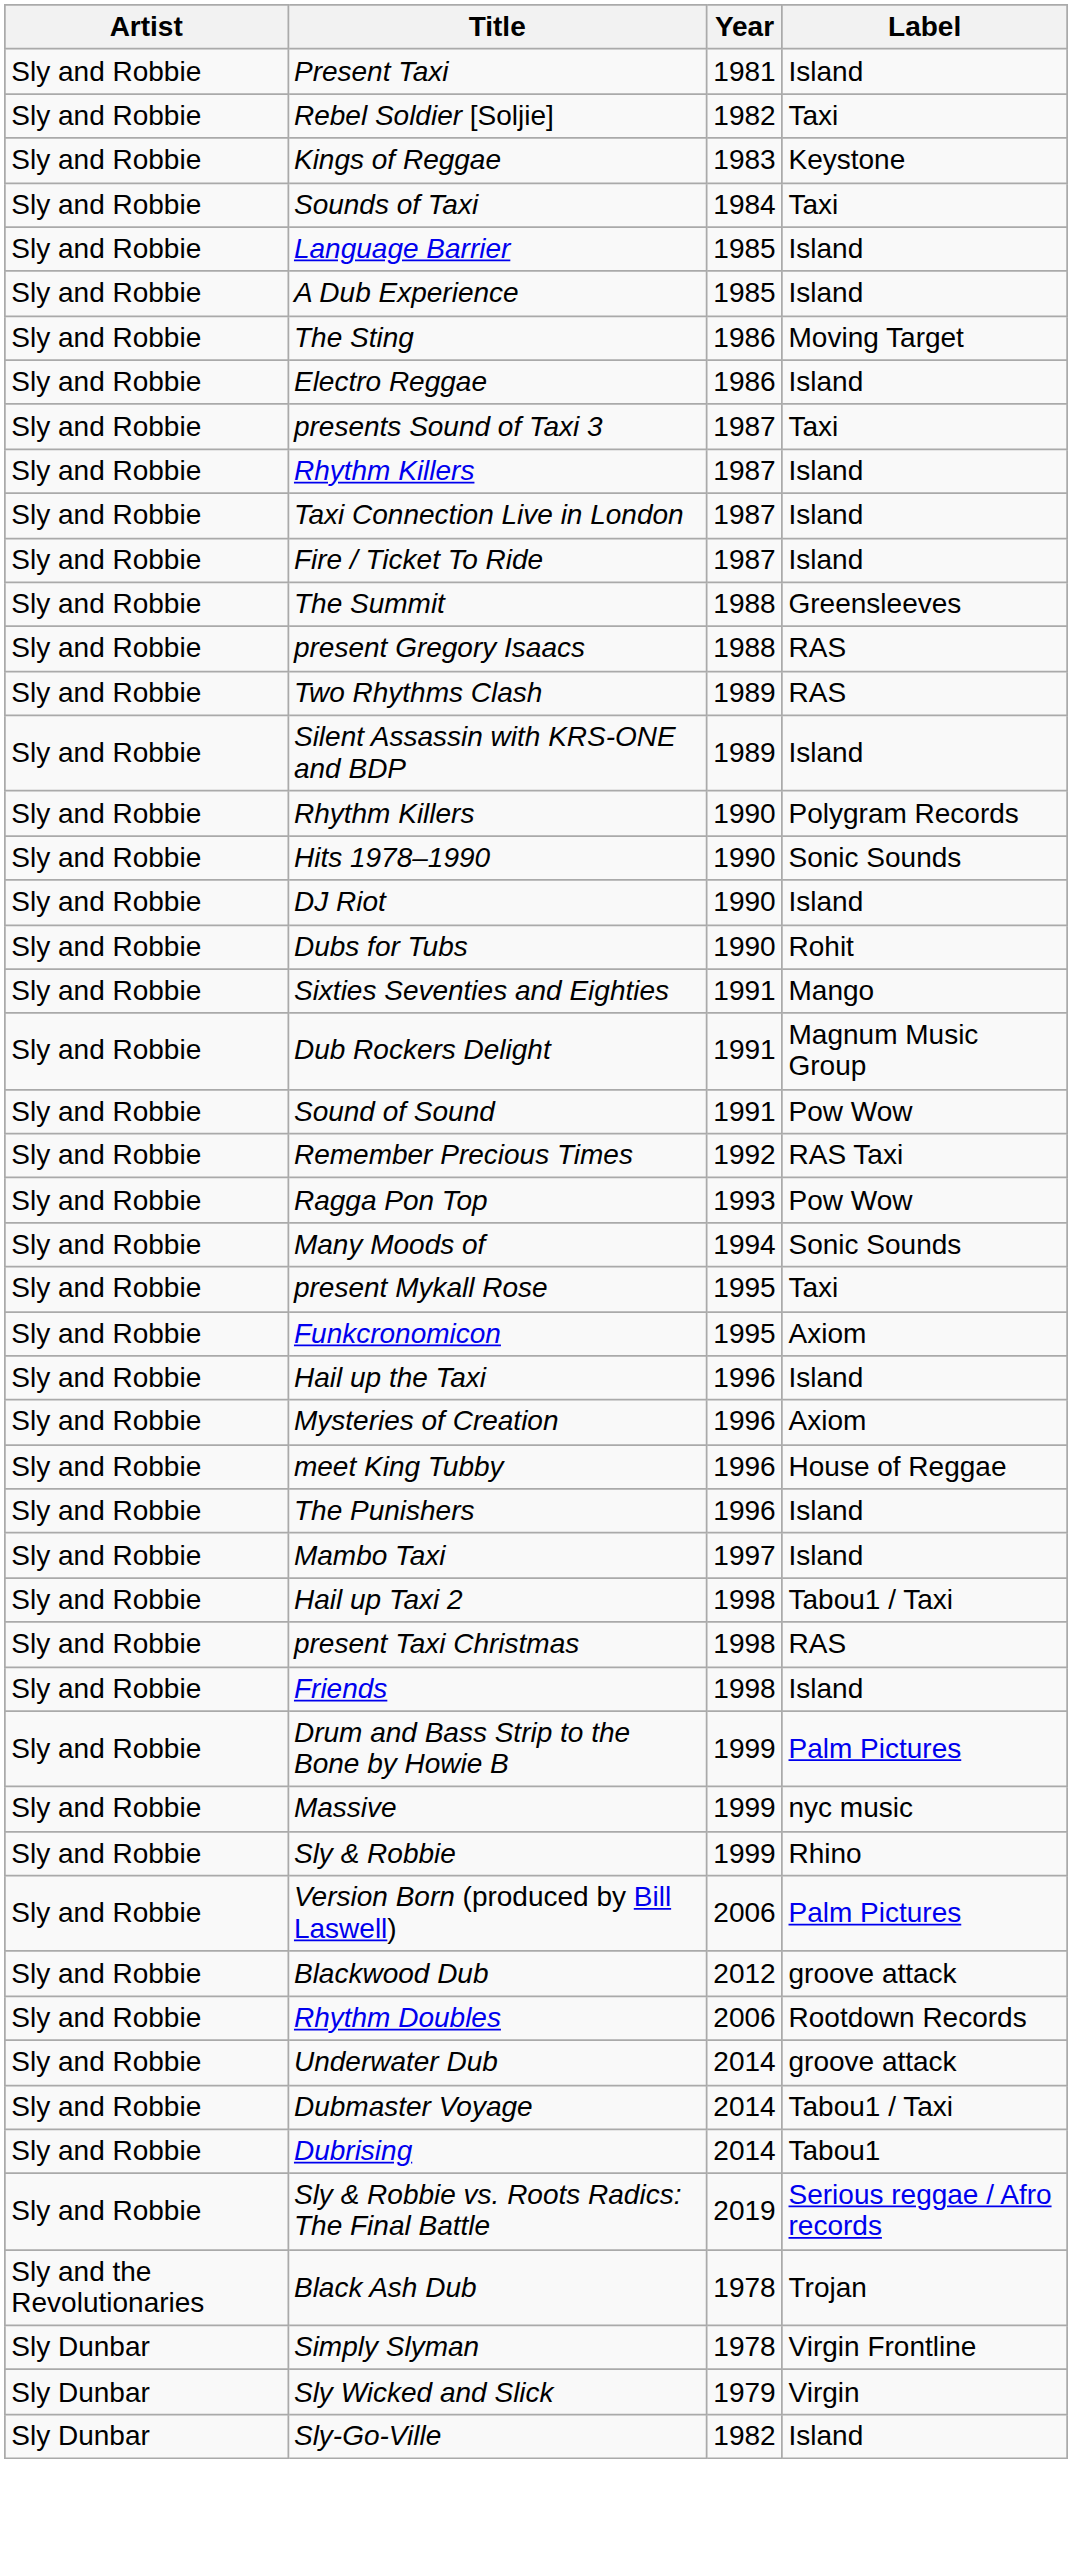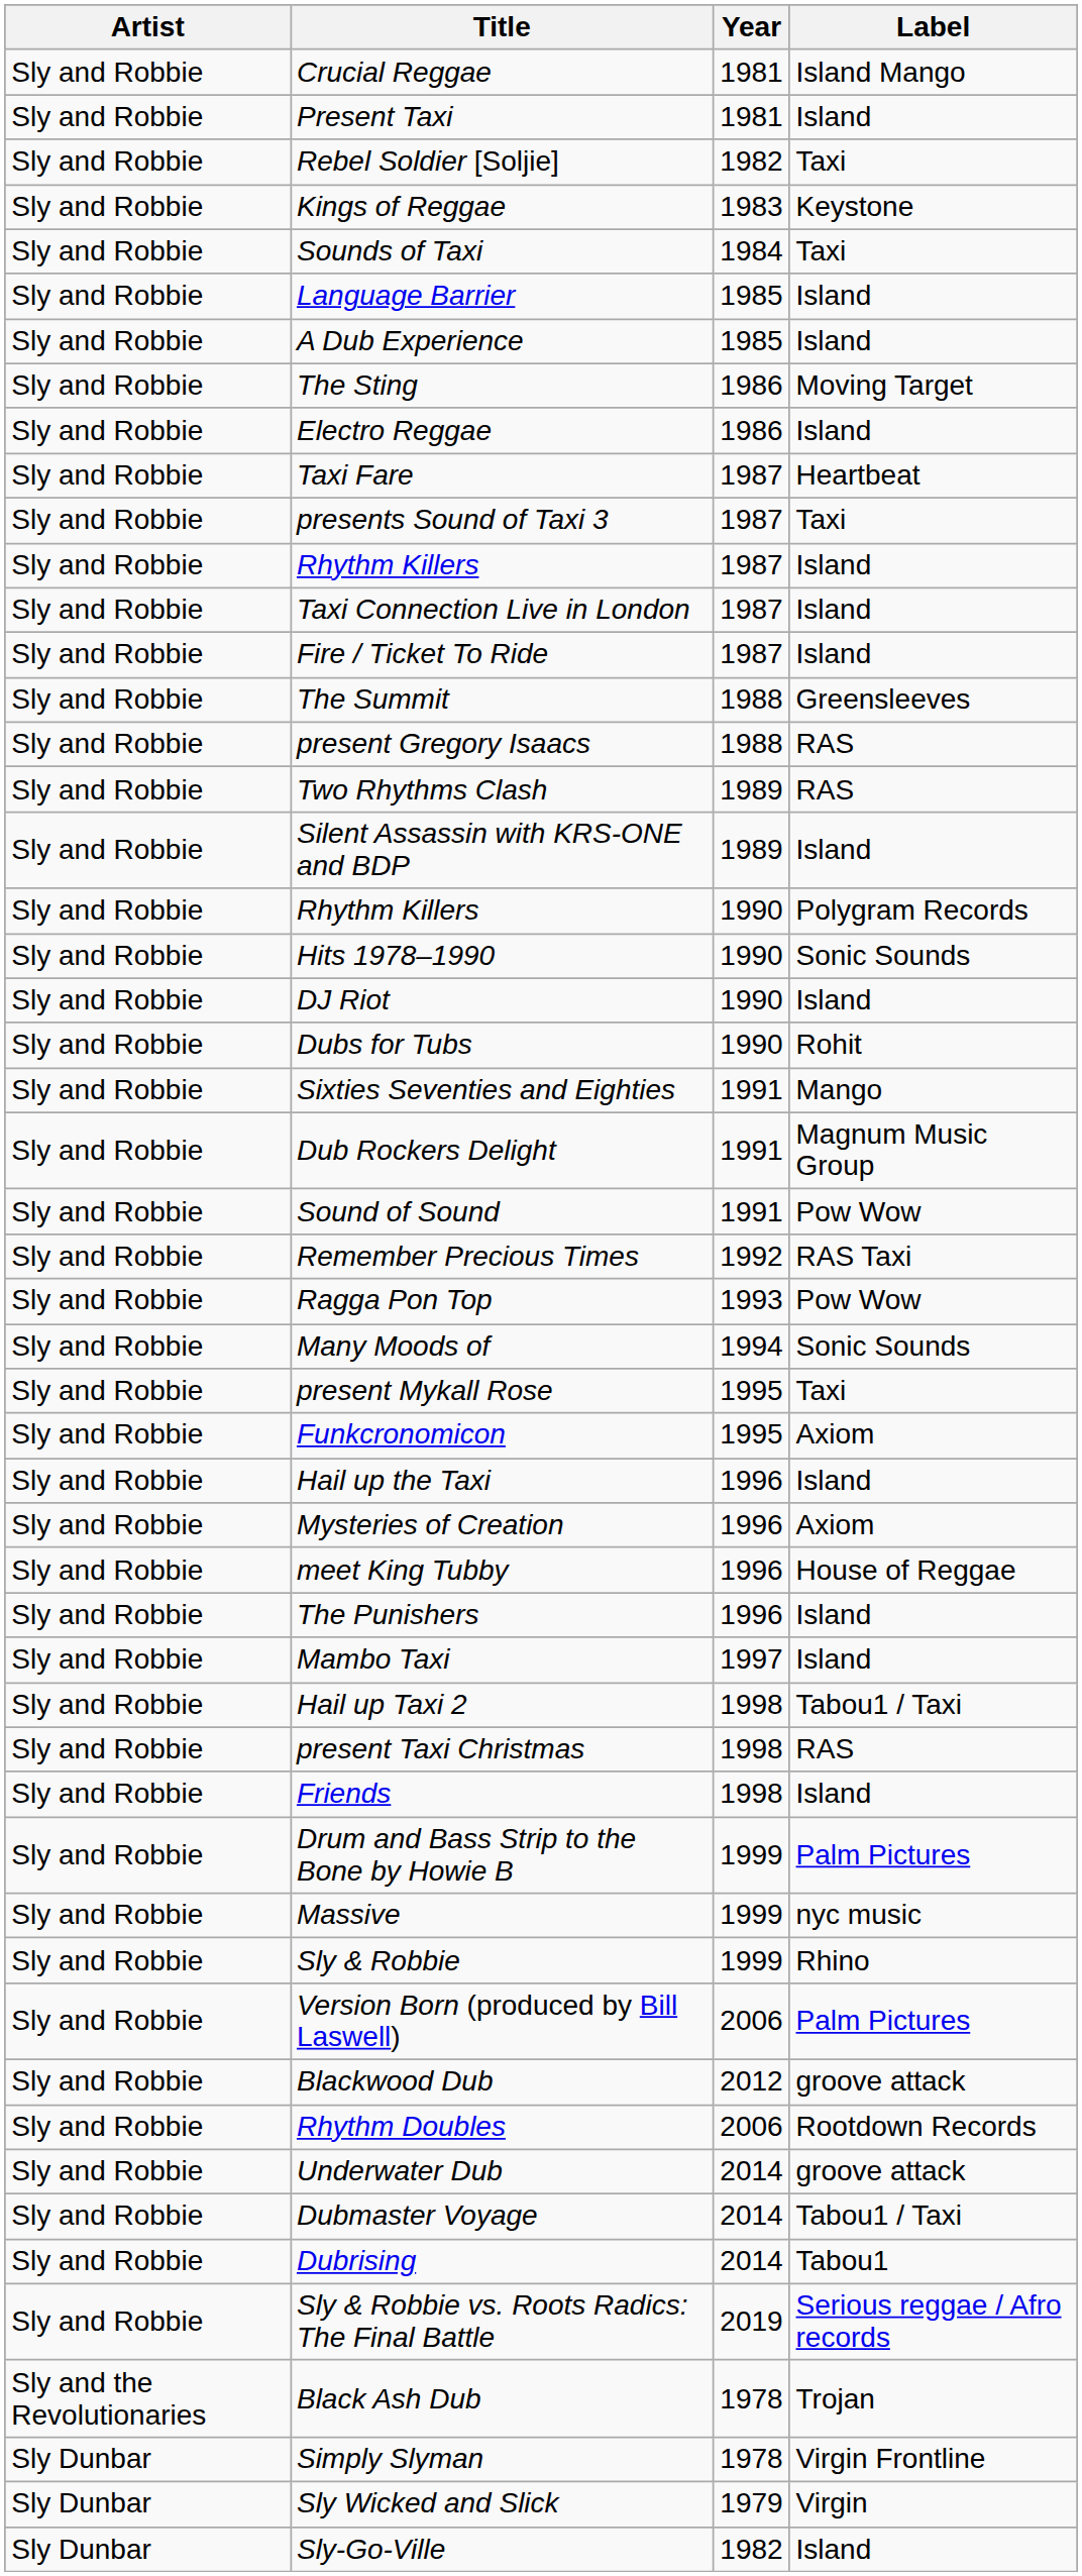 <table class="wikitable sortable">
 <tr>
 <th>Artist</th>
 <th>Title</th>
 <th>Year</th>
 <th>Label</th>
+</tr>
+<tr>
+<td>Sly and Robbie</td>
+<td><em>Crucial Reggae</em></td>
+<td>1981</td>
+<td>Island Mango</td>
 </tr>
 <tr>
 <td>Sly and Robbie</td>
 <td><em>Present Taxi</em></td>
 <td>1981</td>
 <td>Island</td>
 </tr>
 <tr>
 <td>Sly and Robbie</td>
 <td><em>Rebel Soldier</em> [Soljie]</td>
 <td>1982</td>
 <td>Taxi</td>
 </tr>
 <tr>
 <td>Sly and Robbie</td>
 <td><em>Kings of Reggae</em></td>
 <td>1983</td>
 <td>Keystone</td>
 </tr>
 <tr>
 <td>Sly and Robbie</td>
 <td><em>Sounds of Taxi</em></td>
 <td>1984</td>
 <td>Taxi</td>
 </tr>
 <tr>
 <td>Sly and Robbie</td>
 <td><em><a href='#'>Language Barrier</a></em></td>
 <td>1985</td>
 <td>Island</td>
 </tr>
 <tr>
 <td>Sly and Robbie</td>
 <td><em>A Dub Experience</em></td>
 <td>1985</td>
 <td>Island</td>
 </tr>
 <tr>
 <td>Sly and Robbie</td>
 <td><em>The Sting</em></td>
 <td>1986</td>
 <td>Moving Target</td>
 </tr>
 <tr>
 <td>Sly and Robbie</td>
 <td><em>Electro Reggae</em></td>
 <td>1986</td>
 <td>Island</td>
+</tr>
+<tr>
+<td>Sly and Robbie</td>
+<td><em>Taxi Fare</em></td>
+<td>1987</td>
+<td>Heartbeat</td>
 </tr>
 <tr>
 <td>Sly and Robbie</td>
 <td><em>presents Sound of Taxi 3</em></td>
 <td>1987</td>
 <td>Taxi</td>
 </tr>
 <tr>
 <td>Sly and Robbie</td>
 <td><em><a href='#'>Rhythm Killers</a></em></td>
 <td>1987</td>
 <td>Island</td>
 </tr>
 <tr>
 <td>Sly and Robbie</td>
 <td><em>Taxi Connection Live in London</em></td>
 <td>1987</td>
 <td>Island</td>
 </tr>
 <tr>
 <td>Sly and Robbie</td>
 <td><em>Fire / Ticket To Ride</em></td>
 <td>1987</td>
 <td>Island</td>
 </tr>
 <tr>
 <td>Sly and Robbie</td>
 <td><em>The Summit</em></td>
 <td>1988</td>
 <td>Greensleeves</td>
 </tr>
 <tr>
 <td>Sly and Robbie</td>
 <td><em>present Gregory Isaacs</em></td>
 <td>1988</td>
 <td>RAS</td>
 </tr>
 <tr>
 <td>Sly and Robbie</td>
 <td><em>Two Rhythms Clash</em></td>
 <td>1989</td>
 <td>RAS</td>
 </tr>
 <tr>
 <td>Sly and Robbie</td>
 <td><em>Silent Assassin with KRS-ONE and BDP</em></td>
 <td>1989</td>
 <td>Island</td>
 </tr>
 <tr>
 <td>Sly and Robbie</td>
 <td><em>Rhythm Killers</em></td>
 <td>1990</td>
 <td>Polygram Records</td>
 </tr>
 <tr>
 <td>Sly and Robbie</td>
 <td><em>Hits 1978–1990</em></td>
 <td>1990</td>
 <td>Sonic Sounds</td>
 </tr>
 <tr>
 <td>Sly and Robbie</td>
 <td><em>DJ Riot</em></td>
 <td>1990</td>
 <td>Island</td>
 </tr>
 <tr>
 <td>Sly and Robbie</td>
 <td><em>Dubs for Tubs</em></td>
 <td>1990</td>
 <td>Rohit</td>
 </tr>
 <tr>
 <td>Sly and Robbie</td>
 <td><em>Sixties Seventies and Eighties</em></td>
 <td>1991</td>
 <td>Mango</td>
 </tr>
 <tr>
 <td>Sly and Robbie</td>
 <td><em>Dub Rockers Delight</em></td>
 <td>1991</td>
 <td>Magnum Music Group</td>
 </tr>
 <tr>
 <td>Sly and Robbie</td>
 <td><em>Sound of Sound</em></td>
 <td>1991</td>
 <td>Pow Wow</td>
 </tr>
 <tr>
 <td>Sly and Robbie</td>
 <td><em>Remember Precious Times</em></td>
 <td>1992</td>
 <td>RAS Taxi</td>
 </tr>
 <tr>
 <td>Sly and Robbie</td>
 <td><em>Ragga Pon Top</em></td>
 <td>1993</td>
 <td>Pow Wow</td>
 </tr>
 <tr>
 <td>Sly and Robbie</td>
 <td><em>Many Moods of</em></td>
 <td>1994</td>
 <td>Sonic Sounds</td>
 </tr>
 <tr>
 <td>Sly and Robbie</td>
 <td><em>present Mykall Rose</em></td>
 <td>1995</td>
 <td>Taxi</td>
 </tr>
 <tr>
 <td>Sly and Robbie</td>
 <td><em><a href='#'>Funkcronomicon</a></em></td>
 <td>1995</td>
 <td>Axiom</td>
 </tr>
 <tr>
 <td>Sly and Robbie</td>
 <td><em>Hail up the Taxi</em></td>
 <td>1996</td>
 <td>Island</td>
 </tr>
 <tr>
 <td>Sly and Robbie</td>
 <td><em>Mysteries of Creation</em></td>
 <td>1996</td>
 <td>Axiom</td>
 </tr>
 <tr>
 <td>Sly and Robbie</td>
 <td><em>meet King Tubby</em></td>
 <td>1996</td>
 <td>House of Reggae</td>
 </tr>
 <tr>
 <td>Sly and Robbie</td>
 <td><em>The Punishers</em></td>
 <td>1996</td>
 <td>Island</td>
 </tr>
 <tr>
 <td>Sly and Robbie</td>
 <td><em>Mambo Taxi</em></td>
 <td>1997</td>
 <td>Island</td>
 </tr>
 <tr>
 <td>Sly and Robbie</td>
 <td><em> Hail up Taxi 2</em></td>
 <td>1998</td>
 <td>Tabou1 / Taxi</td>
 </tr>
 <tr>
 <td>Sly and Robbie</td>
 <td><em>present Taxi Christmas</em></td>
 <td>1998</td>
 <td>RAS</td>
 </tr>
 <tr>
 <td>Sly and Robbie</td>
 <td><em><a href='#'>Friends</a></em></td>
 <td>1998</td>
 <td>Island</td>
 </tr>
 <tr>
 <td>Sly and Robbie</td>
 <td><em>Drum and Bass Strip to the Bone by Howie B</em></td>
 <td>1999</td>
 <td><a href='#'>Palm Pictures</a></td>
 </tr>
 <tr>
 <td>Sly and Robbie</td>
 <td><em>Massive</em></td>
 <td>1999</td>
 <td>nyc music</td>
 </tr>
 <tr>
 <td>Sly and Robbie</td>
 <td><em>Sly & Robbie</em></td>
 <td>1999</td>
 <td>Rhino</td>
 </tr>
 <tr>
 <td>Sly and Robbie</td>
 <td><em>Version Born</em> (produced by <a href='#'>Bill Laswell</a>)</td>
 <td>2006</td>
 <td><a href='#'>Palm Pictures</a></td>
 </tr>
 <tr>
 <td>Sly and Robbie</td>
 <td><em>Blackwood Dub</em></td>
 <td>2012</td>
 <td>groove attack</td>
 </tr>
 <tr>
 <td>Sly and Robbie</td>
 <td><em><a href='#'>Rhythm Doubles</a></em></td>
 <td>2006</td>
 <td>Rootdown Records</td>
 </tr>
 <tr>
 <td>Sly and Robbie</td>
 <td><em>Underwater Dub</em></td>
 <td>2014</td>
 <td>groove attack</td>
 </tr>
 <tr>
 <td>Sly and Robbie</td>
 <td><em>Dubmaster Voyage</em></td>
 <td>2014</td>
 <td>Tabou1 / Taxi</td>
 </tr>
 <tr>
 <td>Sly and Robbie</td>
 <td><em><a href='#'>Dubrising</a></em></td>
 <td>2014</td>
 <td>Tabou1</td>
 </tr>
 <tr>
 <td>Sly and Robbie</td>
 <td><em>Sly & Robbie vs. Roots Radics: The Final Battle</em></td>
 <td>2019</td>
 <td><a href='#'>Serious reggae / Afro records</a></td>
 </tr>
 <tr>
 <td>Sly and the Revolutionaries</td>
 <td><em>Black Ash Dub</em></td>
 <td>1978</td>
 <td>Trojan</td>
 </tr>
 <tr>
 <td>Sly Dunbar</td>
 <td><em>Simply Slyman</em></td>
 <td>1978</td>
 <td>Virgin Frontline</td>
 </tr>
 <tr>
 <td>Sly Dunbar</td>
 <td><em>Sly Wicked and Slick</em></td>
 <td>1979</td>
 <td>Virgin</td>
 </tr>
 <tr>
 <td>Sly Dunbar</td>
 <td><em>Sly-Go-Ville</em></td>
 <td>1982</td>
 <td>Island</td>
 </tr>
 </table>
